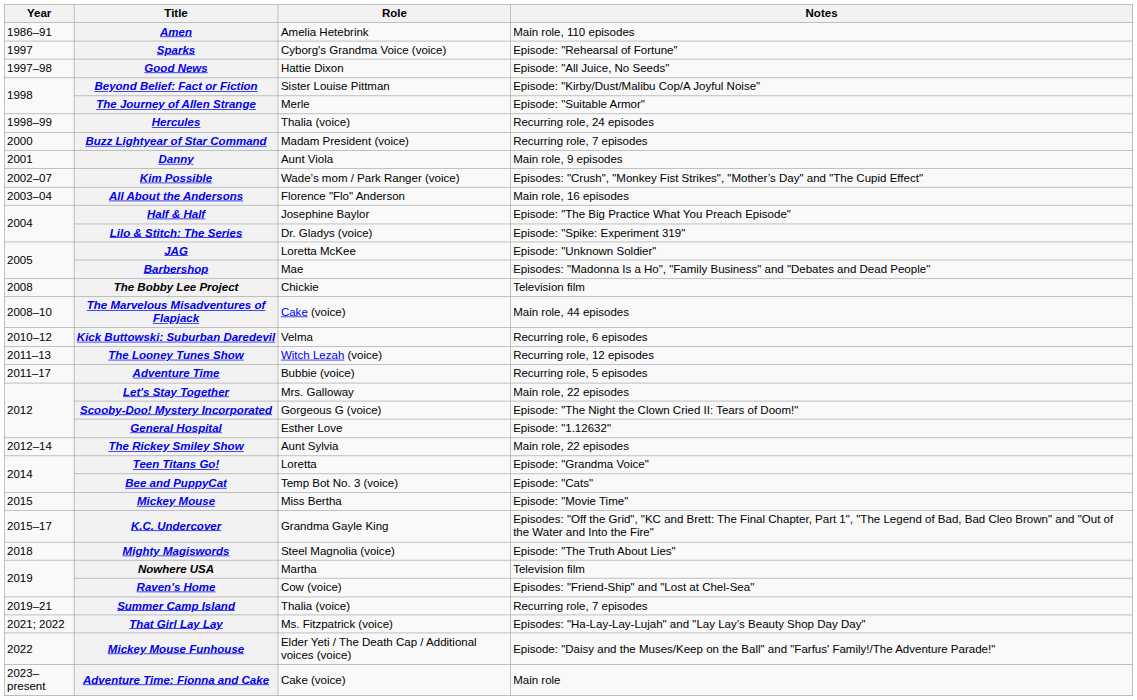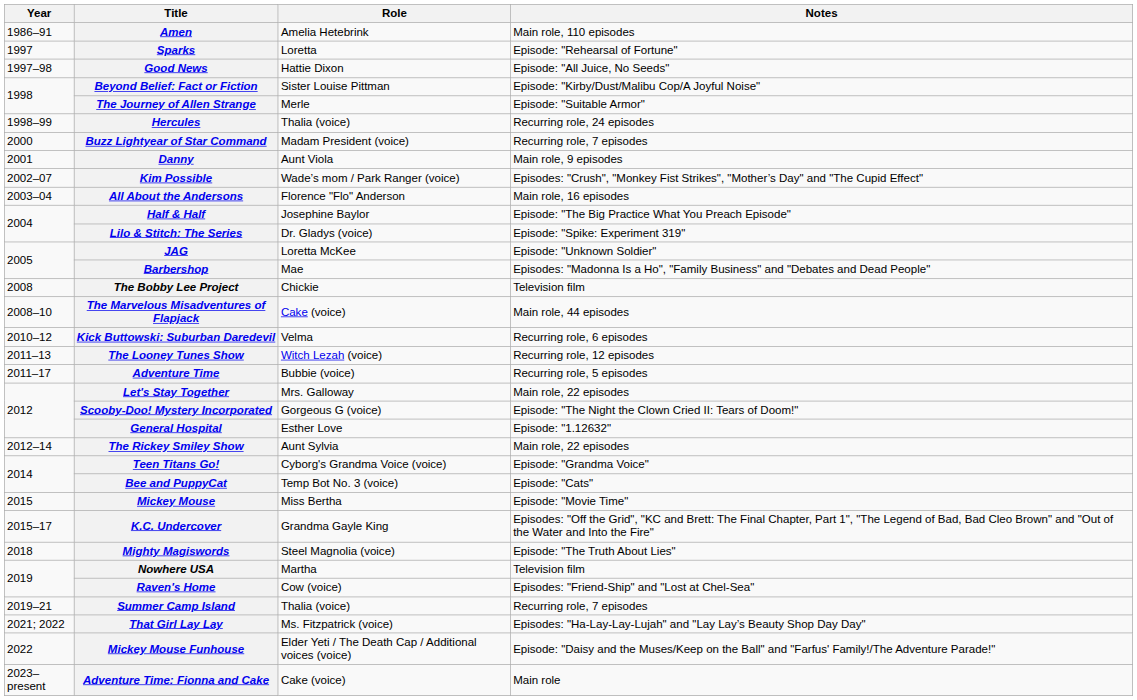 <table class="wikitable plainrowheaders sortable">
 <tr>
 <th scope="col">Year</th>
 <th scope="col">Title</th>
 <th scope="col" class="unsortable">Role</th>
 <th scope="col" class="unsortable">Notes</th>
 </tr>
 <tr>
 <td>1986–91</td>
 <th scope="row"><em><a href='#'>Amen</a></em></th>
 <td>Amelia Hetebrink</td>
 <td>Main role, 110 episodes</td>
 </tr>
 <tr>
 <td>1997</td>
 <th scope="row"><em><a href='#'>Sparks</a></em></th>
-<td>Cyborg's Grandma Voice (voice)</td>
+<td>Loretta</td>
 <td>Episode: "Rehearsal of Fortune"</td>
 </tr>
 <tr>
 <td>1997–98</td>
 <th scope="row"><em><a href='#'>Good News</a></em></th>
 <td>Hattie Dixon</td>
 <td>Episode: "All Juice, No Seeds"</td>
 </tr>
 <tr>
 <td rowspan=2>1998</td>
 <th scope="row"><em><a href='#'>Beyond Belief: Fact or Fiction</a></em></th>
 <td>Sister Louise Pittman</td>
 <td>Episode: "Kirby/Dust/Malibu Cop/A Joyful Noise"</td>
 </tr>
 <tr>
 <th scope="row"><em><a href='#'>The Journey of Allen Strange</a></em></th>
 <td>Merle</td>
 <td>Episode: "Suitable Armor"</td>
 </tr>
 <tr>
 <td>1998–99</td>
 <th scope="row"><em><a href='#'>Hercules</a></em></th>
 <td>Thalia (voice)</td>
 <td>Recurring role, 24 episodes</td>
 </tr>
 <tr>
 <td>2000</td>
 <th scope="row"><em><a href='#'>Buzz Lightyear of Star Command</a></em></th>
 <td>Madam President (voice)</td>
 <td>Recurring role, 7 episodes</td>
 </tr>
 <tr>
 <td>2001</td>
 <th scope="row"><em><a href='#'>Danny</a></em></th>
 <td>Aunt Viola</td>
 <td>Main role, 9 episodes</td>
 </tr>
 <tr>
 <td>2002–07</td>
 <th scope="row"><em><a href='#'>Kim Possible</a></em></th>
 <td>Wade’s mom / Park Ranger (voice)</td>
 <td>Episodes: "Crush", "Monkey Fist Strikes", "Mother’s Day" and "The Cupid Effect"</td>
 </tr>
 <tr>
 <td>2003–04</td>
 <th scope="row"><em><a href='#'>All About the Andersons</a></em></th>
 <td>Florence "Flo" Anderson</td>
 <td>Main role, 16 episodes</td>
 </tr>
 <tr>
 <td rowspan=2>2004</td>
 <th scope="row"><em><a href='#'>Half & Half</a></em></th>
 <td>Josephine Baylor</td>
 <td>Episode: "The Big Practice What You Preach Episode"</td>
 </tr>
 <tr>
 <th scope="row"><em><a href='#'>Lilo & Stitch: The Series</a></em></th>
 <td>Dr. Gladys (voice)</td>
 <td>Episode: "Spike: Experiment 319"</td>
 </tr>
 <tr>
 <td rowspan=2>2005</td>
 <th scope="row"><em><a href='#'>JAG</a></em></th>
 <td>Loretta McKee</td>
 <td>Episode: "Unknown Soldier"</td>
 </tr>
 <tr>
 <th scope="row"><em><a href='#'>Barbershop</a></em></th>
 <td>Mae</td>
 <td>Episodes: "Madonna Is a Ho", "Family Business" and "Debates and Dead People"</td>
 </tr>
 <tr>
 <td>2008</td>
 <th scope="row"><em>The Bobby Lee Project</em></th>
 <td>Chickie</td>
 <td>Television film</td>
 </tr>
 <tr>
 <td>2008–10</td>
 <th scope="row"><em><a href='#'>The Marvelous Misadventures of Flapjack</a></em></th>
 <td><a href='#'>Cake</a> (voice)</td>
 <td>Main role, 44 episodes</td>
 </tr>
 <tr>
 <td>2010–12</td>
 <th scope="row"><em><a href='#'>Kick Buttowski: Suburban Daredevil</a></em></th>
 <td>Velma</td>
 <td>Recurring role, 6 episodes</td>
 </tr>
 <tr>
 <td>2011–13</td>
 <th scope="row"><em><a href='#'>The Looney Tunes Show</a></em></th>
 <td><a href='#'>Witch Lezah</a> (voice)</td>
 <td>Recurring role, 12 episodes</td>
 </tr>
 <tr>
 <td>2011–17</td>
 <th scope="row"><em><a href='#'>Adventure Time</a></em></th>
 <td>Bubbie (voice)</td>
 <td>Recurring role, 5 episodes</td>
 </tr>
 <tr>
 <td rowspan=3>2012</td>
 <th scope="row"><em><a href='#'>Let's Stay Together</a></em></th>
 <td>Mrs. Galloway</td>
 <td>Main role, 22 episodes</td>
 </tr>
 <tr>
 <th scope="row"><em><a href='#'>Scooby-Doo! Mystery Incorporated</a></em></th>
 <td>Gorgeous G (voice)</td>
 <td>Episode: "The Night the Clown Cried II: Tears of Doom!"</td>
 </tr>
 <tr>
 <th scope="row"><em><a href='#'>General Hospital</a></em></th>
 <td>Esther Love</td>
 <td>Episode: "1.12632"</td>
 </tr>
 <tr>
 <td>2012–14</td>
 <th scope="row"><em><a href='#'>The Rickey Smiley Show</a></em></th>
 <td>Aunt Sylvia</td>
 <td>Main role, 22 episodes</td>
 </tr>
 <tr>
 <td rowspan=2>2014</td>
 <th scope="row"><em><a href='#'>Teen Titans Go!</a></em></th>
-<td>Loretta</td>
+<td>Cyborg's Grandma Voice (voice)</td>
 <td>Episode: "Grandma Voice"</td>
 </tr>
 <tr>
 <th scope="row"><em><a href='#'>Bee and PuppyCat</a></em></th>
 <td>Temp Bot No. 3 (voice)</td>
 <td>Episode: "Cats"</td>
 </tr>
 <tr>
 <td>2015</td>
 <th scope="row"><em><a href='#'>Mickey Mouse</a></em></th>
 <td>Miss Bertha</td>
 <td>Episode: "Movie Time"</td>
 </tr>
 <tr>
 <td>2015–17</td>
 <th scope="row"><em><a href='#'>K.C. Undercover</a></em></th>
 <td>Grandma Gayle King</td>
 <td>Episodes: "Off the Grid", "KC and Brett: The Final Chapter, Part 1", "The Legend of Bad, Bad Cleo Brown" and "Out of the Water and Into the Fire"</td>
 </tr>
 <tr>
 <td>2018</td>
 <th scope="row"><em><a href='#'>Mighty Magiswords</a></em></th>
 <td>Steel Magnolia (voice)</td>
 <td>Episode: "The Truth About Lies"</td>
 </tr>
 <tr>
 <td rowspan=2>2019</td>
 <th scope="row"><em>Nowhere USA</em></th>
 <td>Martha</td>
 <td>Television film</td>
 </tr>
 <tr>
 <th scope="row"><em><a href='#'>Raven's Home</a></em></th>
 <td>Cow (voice)</td>
 <td>Episodes: "Friend-Ship" and "Lost at Chel-Sea"</td>
 </tr>
 <tr>
 <td>2019–21</td>
 <th scope="row"><em><a href='#'>Summer Camp Island</a></em></th>
 <td>Thalia (voice)</td>
 <td>Recurring role, 7 episodes</td>
 </tr>
 <tr>
 <td>2021; 2022</td>
 <th scope="row"><em><a href='#'>That Girl Lay Lay</a></em></th>
 <td>Ms. Fitzpatrick (voice)</td>
 <td>Episodes: "Ha-Lay-Lay-Lujah" and "Lay Lay’s Beauty Shop Day Day"</td>
 </tr>
 <tr>
 <td>2022</td>
 <th scope="row"><em><a href='#'>Mickey Mouse Funhouse</a></em></th>
 <td>Elder Yeti / The Death Cap / Additional voices (voice)</td>
 <td>Episode: "Daisy and the Muses/Keep on the Ball" and "Farfus' Family!/The Adventure Parade!"</td>
 </tr>
 <tr>
 <td>2023–present</td>
 <th scope="row"><em><a href='#'>Adventure Time: Fionna and Cake</a></em></th>
 <td>Cake (voice)</td>
 <td>Main role</td>
 </tr>
 </table>
